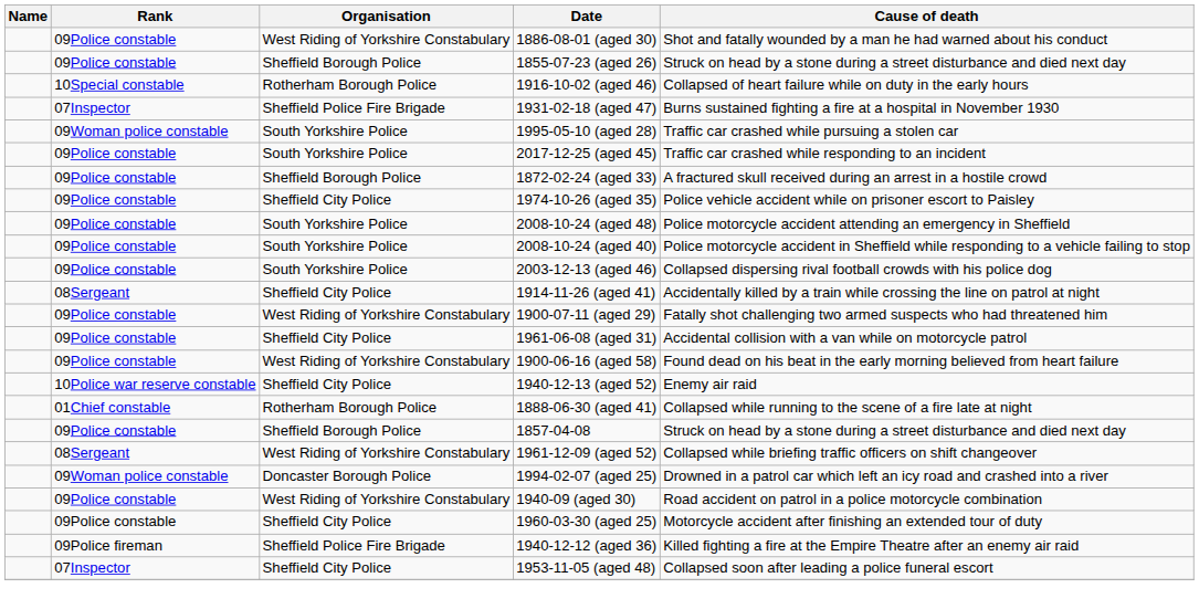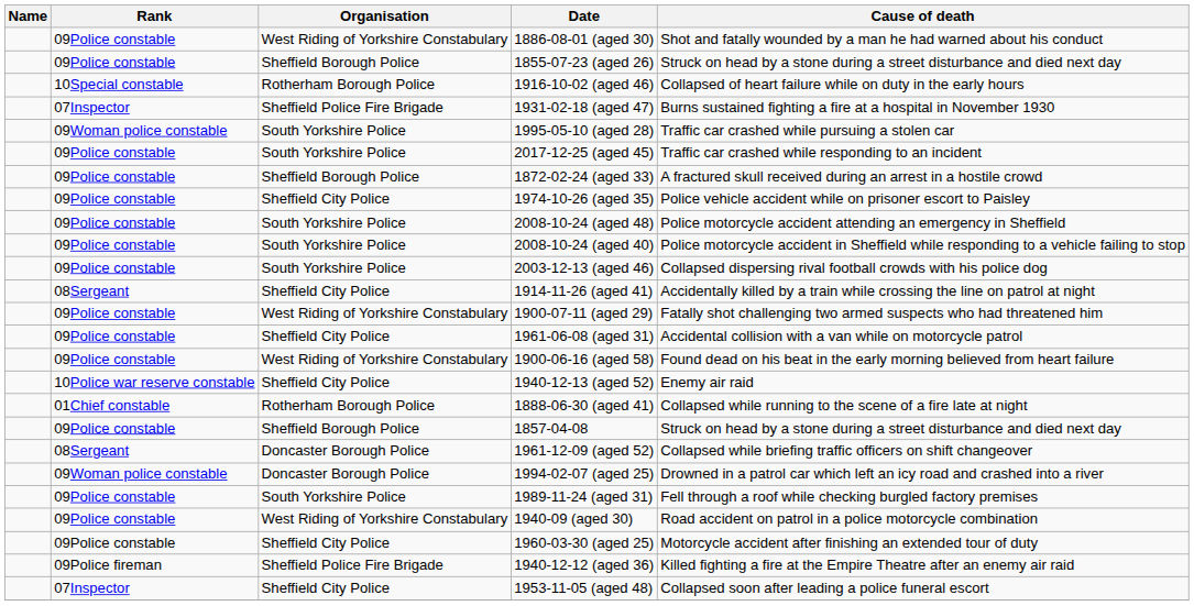 <table class="wikitable sortable">
 <tr>
 <th>Name</th>
 <th>Rank</th>
 <th>Organisation</th>
 <th>Date</th>
 <th class="unsortable">Cause of death</th>
 </tr>
 <tr>
 <td></td>
 <td><span>09</span><a href='#'>Police constable</a></td>
 <td>West Riding of Yorkshire Constabulary</td>
 <td><span>1886-08-01</span> (aged 30)</td>
 <td>Shot and fatally wounded by a man he had warned about his conduct</td>
 </tr>
 <tr>
 <td></td>
 <td><span>09</span><a href='#'>Police constable</a></td>
 <td>Sheffield Borough Police</td>
 <td><span>1855-07-23</span> (aged 26)</td>
 <td>Struck on head by a stone during a street disturbance and died next day</td>
 </tr>
 <tr>
 <td></td>
 <td><span>10</span><a href='#'>Special constable</a></td>
 <td>Rotherham Borough Police</td>
 <td><span>1916-10-02</span> (aged 46)</td>
 <td>Collapsed of heart failure while on duty in the early hours</td>
 </tr>
 <tr>
 <td></td>
 <td><span>07</span><a href='#'>Inspector</a></td>
 <td>Sheffield Police Fire Brigade</td>
 <td><span>1931-02-18</span> (aged 47)</td>
 <td>Burns sustained fighting a fire at a hospital in November 1930</td>
 </tr>
 <tr>
 <td></td>
 <td><span>09</span><a href='#'>Woman police constable</a></td>
 <td>South Yorkshire Police</td>
 <td><span>1995-05-10</span> (aged 28)</td>
 <td>Traffic car crashed while pursuing a stolen car</td>
 </tr>
 <tr>
 <td></td>
 <td><span>09</span><a href='#'>Police constable</a></td>
 <td>South Yorkshire Police</td>
 <td><span>2017-12-25</span> (aged 45)</td>
 <td>Traffic car crashed while responding to an incident</td>
 </tr>
 <tr>
 <td></td>
 <td><span>09</span><a href='#'>Police constable</a></td>
 <td>Sheffield Borough Police</td>
 <td><span>1872-02-24</span> (aged 33)</td>
 <td>A fractured skull received during an arrest in a hostile crowd</td>
 </tr>
 <tr>
 <td></td>
 <td><span>09</span><a href='#'>Police constable</a></td>
 <td>Sheffield City Police</td>
 <td><span>1974-10-26</span> (aged 35)</td>
 <td>Police vehicle accident while on prisoner escort to Paisley</td>
 </tr>
 <tr>
 <td></td>
 <td><span>09</span><a href='#'>Police constable</a></td>
 <td>South Yorkshire Police</td>
 <td><span>2008-10-24</span> (aged 48)</td>
 <td>Police motorcycle accident attending an emergency in Sheffield</td>
 </tr>
 <tr>
 <td></td>
 <td><span>09</span><a href='#'>Police constable</a></td>
 <td>South Yorkshire Police</td>
 <td><span>2008-10-24</span> (aged 40)</td>
 <td>Police motorcycle accident in Sheffield while responding to a vehicle failing to stop</td>
 </tr>
 <tr>
 <td></td>
 <td><span>09</span><a href='#'>Police constable</a></td>
 <td>South Yorkshire Police</td>
 <td><span>2003-12-13</span> (aged 46)</td>
 <td>Collapsed dispersing rival football crowds with his police dog</td>
 </tr>
 <tr>
 <td></td>
 <td><span>08</span><a href='#'>Sergeant</a></td>
 <td>Sheffield City Police</td>
 <td><span>1914-11-26</span> (aged 41)</td>
 <td>Accidentally killed by a train while crossing the line on patrol at night</td>
 </tr>
 <tr>
 <td></td>
 <td><span>09</span><a href='#'>Police constable</a></td>
 <td>West Riding of Yorkshire Constabulary</td>
 <td><span>1900-07-11</span> (aged 29)</td>
 <td>Fatally shot challenging two armed suspects who had threatened him</td>
 </tr>
 <tr>
 <td></td>
 <td><span>09</span><a href='#'>Police constable</a></td>
 <td>Sheffield City Police</td>
 <td><span>1961-06-08</span> (aged 31)</td>
 <td>Accidental collision with a van while on motorcycle patrol</td>
 </tr>
 <tr>
 <td></td>
 <td><span>09</span><a href='#'>Police constable</a></td>
 <td>West Riding of Yorkshire Constabulary</td>
 <td><span>1900-06-16</span> (aged 58)</td>
 <td>Found dead on his beat in the early morning believed from heart failure</td>
 </tr>
 <tr>
 <td></td>
 <td><span>10</span><a href='#'>Police war reserve constable</a></td>
 <td>Sheffield City Police</td>
 <td><span>1940-12-13</span> (aged 52)</td>
 <td>Enemy air raid</td>
 </tr>
 <tr>
 <td></td>
 <td><span>01</span><a href='#'>Chief constable</a></td>
 <td>Rotherham Borough Police</td>
 <td><span>1888-06-30</span> (aged 41)</td>
 <td>Collapsed while running to the scene of a fire late at night</td>
 </tr>
 <tr>
 <td></td>
 <td><span>09</span><a href='#'>Police constable</a></td>
 <td>Sheffield Borough Police</td>
 <td><span>1857-04-08</span></td>
 <td>Struck on head by a stone during a street disturbance and died next day</td>
 </tr>
 <tr>
 <td></td>
 <td><span>08</span><a href='#'>Sergeant</a></td>
-<td>West Riding of Yorkshire Constabulary</td>
+<td>Doncaster Borough Police</td>
 <td><span>1961-12-09</span> (aged 52)</td>
 <td>Collapsed while briefing traffic officers on shift changeover</td>
 </tr>
 <tr>
 <td></td>
 <td><span>09</span><a href='#'>Woman police constable</a></td>
 <td>Doncaster Borough Police</td>
 <td><span>1994-02-07</span> (aged 25)</td>
 <td>Drowned in a patrol car which left an icy road and crashed into a river</td>
+</tr>
+<tr>
+<td></td>
+<td><span>09</span><a href='#'>Police constable</a></td>
+<td>South Yorkshire Police</td>
+<td><span>1989-11-24</span> (aged 31)</td>
+<td>Fell through a roof while checking burgled factory premises</td>
 </tr>
 <tr>
 <td></td>
 <td><span>09</span><a href='#'>Police constable</a></td>
 <td>West Riding of Yorkshire Constabulary</td>
 <td><span>1940-09</span> (aged 30)</td>
 <td>Road accident on patrol in a police motorcycle combination</td>
 </tr>
 <tr>
 <td></td>
 <td><span>09</span>Police constable</td>
 <td>Sheffield City Police</td>
 <td><span>1960-03-30</span> (aged 25)</td>
 <td>Motorcycle accident after finishing an extended tour of duty</td>
 </tr>
 <tr>
 <td></td>
 <td><span>09</span>Police fireman</td>
 <td>Sheffield Police Fire Brigade</td>
 <td><span>1940-12-12</span> (aged 36)</td>
 <td>Killed fighting a fire at the Empire Theatre after an enemy air raid</td>
 </tr>
 <tr>
 <td></td>
 <td><span>07</span><a href='#'>Inspector</a></td>
 <td>Sheffield City Police</td>
 <td><span>1953-11-05</span> (aged 48)</td>
 <td>Collapsed soon after leading a police funeral escort</td>
 </tr>
 <tr>
 </tr>
 </table>
